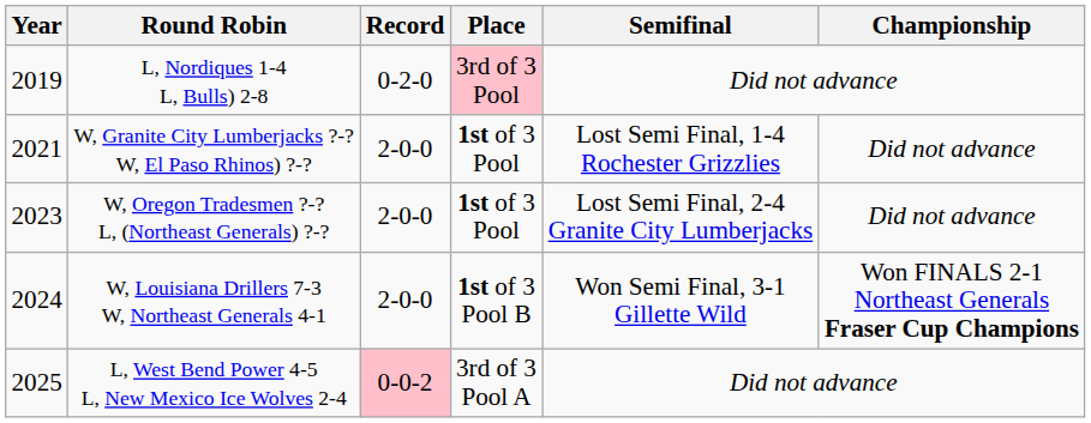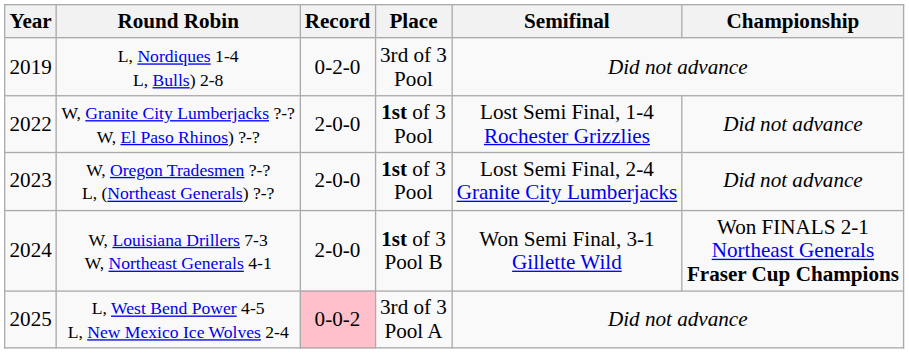 <table class="wikitable"  style="text-align:center">
 <tr>
 <th>Year</th>
 <th>Round Robin</th>
 <th>Record</th>
 <th>Place</th>
 <th>Semifinal</th>
 <th>Championship</th>
 </tr>
 <tr>
 <td>2019</td>
 <td><small>L, <a href='#'>Nordiques</a> 1-4<br>L, <a href='#'>Bulls</a>) 2-8</small></td>
 <td>0-2-0</td>
-<td style="background: pink;">3rd of 3<br>Pool</td>
+<td>3rd of 3<br>Pool</td>
 <td colspan=2><em>Did not advance</em></td>
 </tr>
 <tr>
-<td>2021</td>
+<td>2022</td>
 <td><small>W, <a href='#'>Granite City Lumberjacks</a> ?-?<br>W, <a href='#'>El Paso Rhinos</a>) ?-?</small></td>
 <td>2-0-0</td>
 <td><strong>1st</strong> of 3<br>Pool</td>
 <td>Lost Semi Final, 1-4 <br><a href='#'>Rochester Grizzlies</a></td>
 <td><em>Did not advance</em></td>
 </tr>
 <tr>
 <td>2023</td>
 <td><small>W, <a href='#'>Oregon Tradesmen</a> ?-?<br>L, (<a href='#'>Northeast Generals</a>) ?-?</small></td>
 <td>2-0-0</td>
 <td><strong>1st</strong> of 3<br>Pool</td>
 <td>Lost Semi Final, 2-4 <br><a href='#'>Granite City Lumberjacks</a></td>
 <td><em>Did not advance</em></td>
 </tr>
 <tr>
 <td>2024</td>
 <td><small>W, <a href='#'>Louisiana Drillers</a> 7-3<br>W, <a href='#'>Northeast Generals</a> 4-1</small></td>
 <td>2-0-0</td>
 <td><strong>1st</strong> of 3<br>Pool B</td>
 <td>Won Semi Final, 3-1 <br><a href='#'>Gillette Wild</a></td>
 <td>Won FINALS 2-1<br> <a href='#'>Northeast Generals</a><br><strong>Fraser Cup Champions</strong></td>
 </tr>
 <tr>
 <td>2025</td>
 <td><small>L, <a href='#'>West Bend Power</a> 4-5<br>L, <a href='#'>New Mexico Ice Wolves</a> 2-4</small></td>
 <td style="background: pink;">0-0-2</td>
 <td>3rd of 3<br>Pool A</td>
 <td colspan=2><em>Did not advance</em></td>
 </tr>
 </table>
